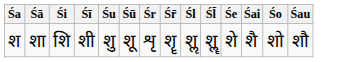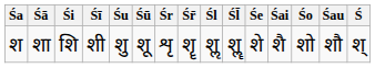 <table class="wikitable">
 <tr>
 <th>Śa</th>
 <th>Śā</th>
 <th>Śi</th>
 <th>Śī</th>
 <th>Śu</th>
 <th>Śū</th>
 <th>Śr</th>
 <th>Śr̄</th>
 <th>Śl</th>
 <th>Śl̄</th>
 <th>Śe</th>
 <th>Śai</th>
 <th>Śo</th>
 <th>Śau</th>
+<th>Ś</th>
 </tr>
 <tr style="font-size: 150%;">
 <td>श</td>
 <td>शा</td>
 <td>शि</td>
 <td>शी</td>
 <td>शु</td>
 <td>शू</td>
 <td>शृ</td>
 <td>शॄ</td>
 <td>शॢ</td>
 <td>शॣ</td>
 <td>शे</td>
 <td>शै</td>
 <td>शो</td>
 <td>शौ</td>
+<td>श्</td>
 </tr>
 </table>
